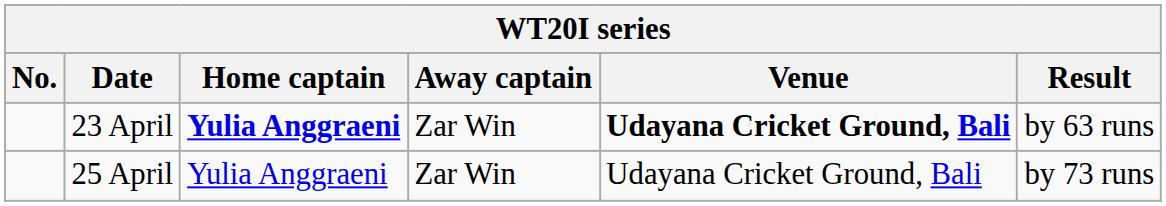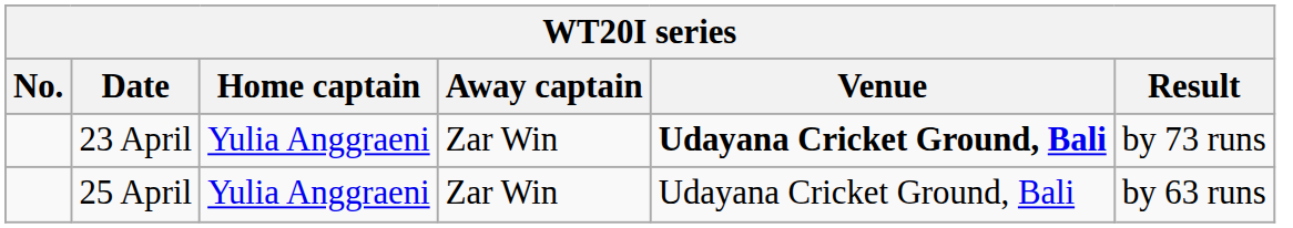 <table class="wikitable">
 <tr>
 <th colspan="8">WT20I series</th>
 </tr>
 <tr>
 <th>No.</th>
 <th>Date</th>
 <th>Home captain</th>
 <th>Away captain</th>
 <th>Venue</th>
 <th>Result</th>
 </tr>
 <tr>
 <td></td>
 <td>23 April</td>
-<td><strong><a href='#'>Yulia Anggraeni</a></strong></td>
+<td><a href='#'>Yulia Anggraeni</a></td>
 <td>Zar Win</td>
 <td><strong>Udayana Cricket Ground, <a href='#'>Bali</a></strong></td>
-<td> by 63 runs</td>
+<td> by 73 runs</td>
 </tr>
 <tr>
 <td></td>
 <td>25 April</td>
 <td><a href='#'>Yulia Anggraeni</a></td>
 <td>Zar Win</td>
 <td>Udayana Cricket Ground, <a href='#'>Bali</a></td>
-<td> by 73 runs</td>
+<td> by 63 runs</td>
 </tr>
 </table>
